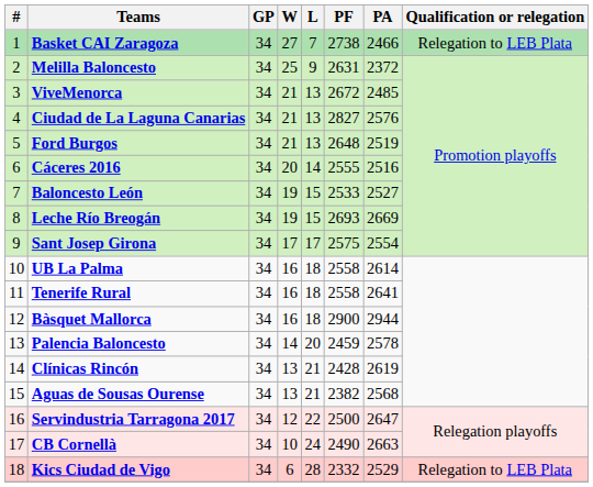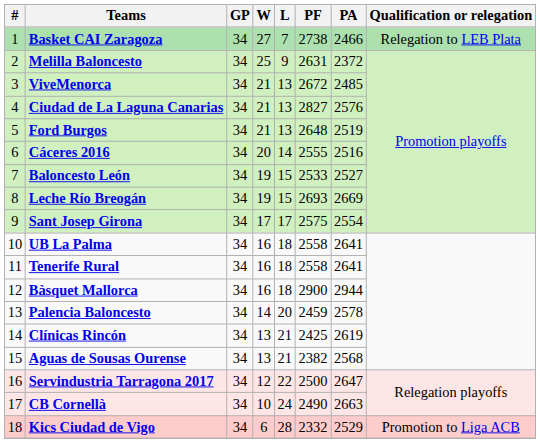 <table class="wikitable" style="text-align: center;">
 <tr>
 <th>#</th>
 <th>Teams</th>
 <th>GP</th>
 <th>W</th>
 <th>L</th>
 <th>PF</th>
 <th>PA</th>
 <th>Qualification or relegation</th>
 </tr>
 <tr bgcolor=ACE1AF>
 <td>1</td>
 <td align="left"><strong><a href='#'>Basket CAI Zaragoza</a></strong></td>
 <td>34</td>
 <td>27</td>
 <td>7</td>
 <td>2738</td>
 <td>2466</td>
 <td>Relegation to <a href='#'>LEB Plata</a></td>
 </tr>
 <tr bgcolor=D0F0C0>
 <td>2</td>
 <td align="left"><strong><a href='#'>Melilla Baloncesto</a></strong></td>
 <td>34</td>
 <td>25</td>
 <td>9</td>
 <td>2631</td>
 <td>2372</td>
 <td rowspan=8 align="center"><a href='#'>Promotion playoffs</a></td>
 </tr>
 <tr bgcolor=D0F0C0>
 <td>3</td>
 <td align="left"><strong><a href='#'>ViveMenorca</a></strong></td>
 <td>34</td>
 <td>21</td>
 <td>13</td>
 <td>2672</td>
 <td>2485</td>
 </tr>
 <tr bgcolor=D0F0C0>
 <td>4</td>
 <td align="left"><strong><a href='#'>Ciudad de La Laguna Canarias</a></strong></td>
 <td>34</td>
 <td>21</td>
 <td>13</td>
 <td>2827</td>
 <td>2576</td>
 </tr>
 <tr bgcolor=D0F0C0>
 <td>5</td>
 <td align="left"><strong><a href='#'>Ford Burgos</a></strong></td>
 <td>34</td>
 <td>21</td>
 <td>13</td>
 <td>2648</td>
 <td>2519</td>
 </tr>
 <tr bgcolor=D0F0C0>
 <td>6</td>
 <td align="left"><strong><a href='#'>Cáceres 2016</a></strong></td>
 <td>34</td>
 <td>20</td>
 <td>14</td>
 <td>2555</td>
 <td>2516</td>
 </tr>
 <tr bgcolor=D0F0C0>
 <td>7</td>
 <td align="left"><strong><a href='#'>Baloncesto León</a></strong></td>
 <td>34</td>
 <td>19</td>
 <td>15</td>
 <td>2533</td>
 <td>2527</td>
 </tr>
 <tr bgcolor=D0F0C0>
 <td>8</td>
 <td align="left"><strong><a href='#'>Leche Río Breogán</a></strong></td>
 <td>34</td>
 <td>19</td>
 <td>15</td>
 <td>2693</td>
 <td>2669</td>
 </tr>
 <tr bgcolor=D0F0C0>
 <td>9</td>
 <td align="left"><strong><a href='#'>Sant Josep Girona</a></strong></td>
 <td>34</td>
 <td>17</td>
 <td>17</td>
 <td>2575</td>
 <td>2554</td>
 </tr>
 <tr>
 <td>10</td>
 <td align="left"><strong><a href='#'>UB La Palma</a></strong></td>
 <td>34</td>
 <td>16</td>
 <td>18</td>
 <td>2558</td>
-<td>2614</td>
+<td>2641</td>
 </tr>
 <tr>
 <td>11</td>
 <td align="left"><strong><a href='#'>Tenerife Rural</a></strong></td>
 <td>34</td>
 <td>16</td>
 <td>18</td>
 <td>2558</td>
 <td>2641</td>
 </tr>
 <tr>
 <td>12</td>
 <td align="left"><strong><a href='#'>Bàsquet Mallorca</a></strong></td>
 <td>34</td>
 <td>16</td>
 <td>18</td>
 <td>2900</td>
 <td>2944</td>
 </tr>
 <tr>
 <td>13</td>
 <td align="left"><strong><a href='#'>Palencia Baloncesto</a></strong></td>
 <td>34</td>
 <td>14</td>
 <td>20</td>
 <td>2459</td>
 <td>2578</td>
 </tr>
 <tr>
 <td>14</td>
 <td align="left"><strong><a href='#'>Clínicas Rincón</a></strong></td>
 <td>34</td>
 <td>13</td>
 <td>21</td>
-<td>2428</td>
+<td>2425</td>
 <td>2619</td>
 </tr>
 <tr>
 <td>15</td>
 <td align="left"><strong><a href='#'>Aguas de Sousas Ourense</a></strong></td>
 <td>34</td>
 <td>13</td>
 <td>21</td>
 <td>2382</td>
 <td>2568</td>
 </tr>
 <tr bgcolor=FFE6E6>
 <td>16</td>
 <td align="left"><strong><a href='#'>Servindustria Tarragona 2017</a></strong></td>
 <td>34</td>
 <td>12</td>
 <td>22</td>
 <td>2500</td>
 <td>2647</td>
 <td rowspan=2 align="center">Relegation playoffs</td>
 </tr>
 <tr bgcolor=FFE6E6>
 <td>17</td>
 <td align="left"><strong><a href='#'>CB Cornellà</a></strong></td>
 <td>34</td>
 <td>10</td>
 <td>24</td>
 <td>2490</td>
 <td>2663</td>
 </tr>
 <tr bgcolor=FFCCCC>
 <td>18</td>
 <td align="left"><strong><a href='#'>Kics Ciudad de Vigo</a></strong></td>
 <td>34</td>
 <td>6</td>
 <td>28</td>
 <td>2332</td>
 <td>2529</td>
-<td>Relegation to <a href='#'>LEB Plata</a></td>
+<td>Promotion to <a href='#'>Liga ACB</a></td>
 </tr>
 <tr>
 </tr>
 </table>
